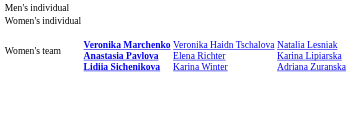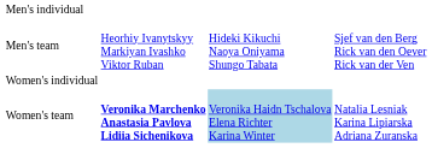 <table>
 <tr>
 <td>Men's individual</td>
 <td></td>
 <td></td>
 <td></td>
+<td></td>
+</tr>
+<tr>
+<td>Men's team</td>
+<td><br><a href='#'>Heorhiy Ivanytskyy</a><br><a href='#'>Markiyan Ivashko</a><br><a href='#'>Viktor Ruban</a></td>
+<td><br><a href='#'>Hideki Kikuchi</a><br><a href='#'>Naoya Oniyama</a><br><a href='#'>Shungo Tabata</a></td>
+<td><br><a href='#'>Sjef van den Berg</a><br><a href='#'>Rick van den Oever</a><br><a href='#'>Rick van der Ven</a></td>
 <td></td>
 </tr>
 <tr>
 <td>Women's individual</td>
 <td></td>
 <td></td>
 <td></td>
 <td></td>
 </tr>
 <tr>
 <td>Women's team</td>
 <td><strong><br><a href='#'>Veronika Marchenko</a><br><a href='#'>Anastasia Pavlova</a><br><a href='#'>Lidiia Sichenikova</a></strong></td>
-<td><br><a href='#'>Veronika Haidn Tschalova</a><br><a href='#'>Elena Richter</a><br><a href='#'>Karina Winter</a></td>
+<td style="background: lightblue;"><br><a href='#'>Veronika Haidn Tschalova</a><br><a href='#'>Elena Richter</a><br><a href='#'>Karina Winter</a></td>
 <td><br><a href='#'>Natalia Lesniak</a><br><a href='#'>Karina Lipiarska</a><br><a href='#'>Adriana Zuranska</a></td>
 <td></td>
 </tr>
 </table>
